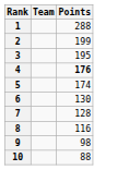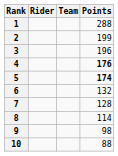 <table class="wikitable">
 <tr>
 <th scope="col">Rank</th>
+<th scope="col">Rider</th>
 <th scope="col">Team</th>
 <th scope="col">Points</th>
 </tr>
 <tr>
 <th scope="row">1</th>
+<td> </td>
 <td></td>
 <td style="text-align:right;">288</td>
 </tr>
 <tr>
 <th scope="row">2</th>
 <td></td>
+<td></td>
 <td style="text-align:right;">199</td>
 </tr>
 <tr>
 <th scope="row">3</th>
 <td></td>
-<td style="text-align:right;">195</td>
+<td></td>
+<td style="text-align:right;">196</td>
 </tr>
 <tr>
 <th scope="row">4</th>
+<td></td>
 <td></td>
 <td style="text-align:right;"><strong>176</strong></td>
 </tr>
 <tr>
 <th scope="row">5</th>
 <td></td>
-<td style="text-align:right;">174</td>
+<td></td>
+<td style="text-align:right;"><strong>174</strong></td>
 </tr>
 <tr>
 <th scope="row">6</th>
 <td></td>
-<td style="text-align:right;">130</td>
+<td></td>
+<td style="text-align:right;">132</td>
 </tr>
 <tr>
 <th scope="row">7</th>
+<td></td>
 <td></td>
 <td style="text-align:right;">128</td>
 </tr>
 <tr>
 <th scope="row">8</th>
 <td></td>
-<td style="text-align:right;">116</td>
+<td></td>
+<td style="text-align:right;">114</td>
 </tr>
 <tr>
 <th scope="row">9</th>
+<td></td>
 <td></td>
 <td style="text-align:right;">98</td>
 </tr>
 <tr>
 <th scope="row">10</th>
+<td> </td>
 <td></td>
 <td style="text-align:right;">88</td>
 </tr>
 </table>
